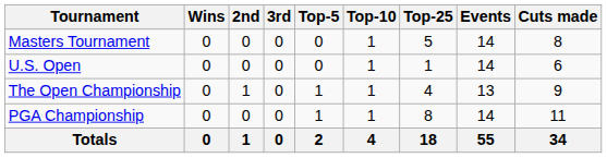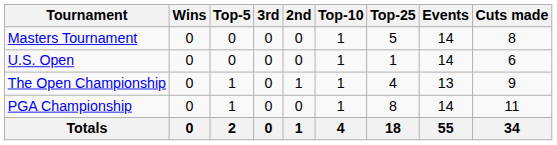 <table class=wikitable style=text-align:center>
 <tr>
 <th>Tournament</th>
 <th>Wins</th>
+<th>Top-5</th>
+<th>3rd</th>
 <th>2nd</th>
-<th>3rd</th>
-<th>Top-5</th>
 <th>Top-10</th>
 <th>Top-25</th>
 <th>Events</th>
 <th>Cuts made</th>
 </tr>
 <tr>
 <td align=left><a href='#'>Masters Tournament</a></td>
 <td>0</td>
 <td>0</td>
 <td>0</td>
 <td>0</td>
 <td>1</td>
 <td>5</td>
 <td>14</td>
 <td>8</td>
 </tr>
 <tr>
 <td align=left><a href='#'>U.S. Open</a></td>
 <td>0</td>
 <td>0</td>
 <td>0</td>
 <td>0</td>
 <td>1</td>
 <td>1</td>
 <td>14</td>
 <td>6</td>
 </tr>
 <tr>
 <td align=left><a href='#'>The Open Championship</a></td>
 <td>0</td>
 <td>1</td>
 <td>0</td>
 <td>1</td>
 <td>1</td>
 <td>4</td>
 <td>13</td>
 <td>9</td>
 </tr>
 <tr>
 <td align=left><a href='#'>PGA Championship</a></td>
 <td>0</td>
+<td>1</td>
 <td>0</td>
 <td>0</td>
-<td>1</td>
 <td>1</td>
 <td>8</td>
 <td>14</td>
 <td>11</td>
 </tr>
 <tr>
 <th>Totals</th>
 <th>0</th>
+<th>2</th>
+<th>0</th>
 <th>1</th>
-<th>0</th>
-<th>2</th>
 <th>4</th>
 <th>18</th>
 <th>55</th>
 <th>34</th>
 </tr>
 </table>
